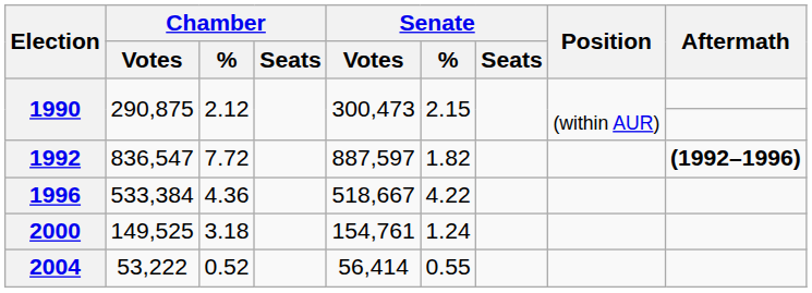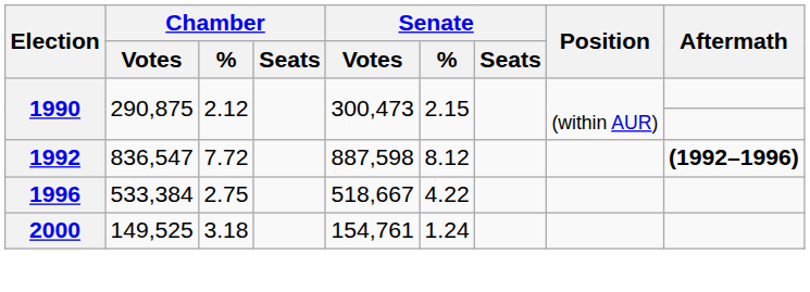 <table class=wikitable style=text-align:center>
 <tr>
 <th rowspan="2">Election</th>
 <th colspan="3"><a href='#'>Chamber</a></th>
 <th colspan="3"><a href='#'>Senate</a></th>
 <th rowspan="2">Position</th>
 <th rowspan="2">Aftermath</th>
 </tr>
 <tr>
 <th>Votes</th>
 <th>%</th>
 <th>Seats</th>
 <th>Votes</th>
 <th>%</th>
 <th>Seats</th>
 </tr>
 <tr>
 <th rowspan=2><a href='#'>1990</a></th>
 <td rowspan=2>290,875</td>
 <td rowspan=2>2.12</td>
 <td rowspan=2></td>
 <td rowspan=2>300,473</td>
 <td rowspan=2>2.15</td>
 <td rowspan=2></td>
 <td rowspan=2><br><small>(within <a href='#'>AUR</a>)</small></td>
 <td></td>
 </tr>
 <tr>
 <td></td>
 </tr>
 <tr>
 <th><a href='#'>1992</a></th>
 <td>836,547</td>
 <td>7.72</td>
 <td></td>
-<td>887,597</td>
-<td>1.82</td>
+<td>887,598</td>
+<td>8.12</td>
 <td></td>
 <td></td>
 <td><strong> (1992–1996)</strong></td>
 </tr>
 <tr>
 <th><a href='#'>1996</a></th>
 <td>533,384</td>
-<td>4.36</td>
+<td>2.75</td>
 <td></td>
 <td>518,667</td>
 <td>4.22</td>
 <td></td>
 <td></td>
 <td></td>
 </tr>
 <tr>
 <th><a href='#'>2000</a></th>
 <td>149,525</td>
 <td>3.18</td>
 <td></td>
 <td>154,761</td>
 <td>1.24</td>
 <td></td>
 <td></td>
 <td></td>
 </tr>
-<tr>
-<th><a href='#'>2004</a></th>
-<td>53,222</td>
-<td>0.52</td>
-<td></td>
-<td>56,414</td>
-<td>0.55</td>
-<td></td>
-<td></td>
-<td></td>
-</tr>
 </table>
